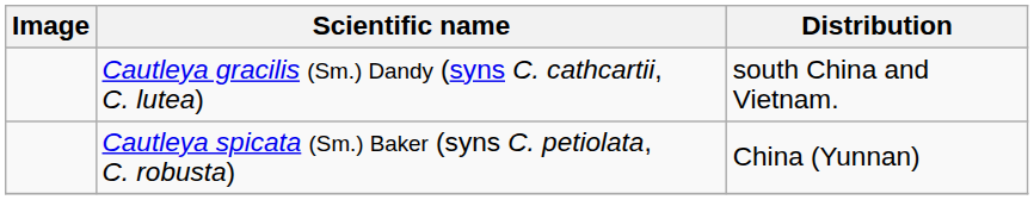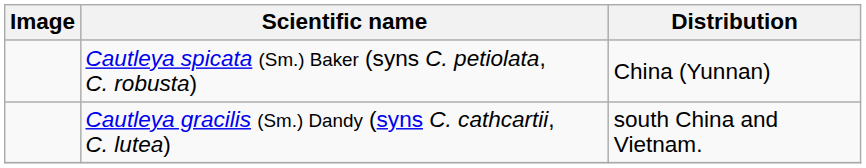 <table class="wikitable">
 <tr>
 <th>Image</th>
 <th>Scientific name</th>
 <th>Distribution</th>
 </tr>
 <tr>
 <td></td>
+<td><em><a href='#'>Cautleya spicata</a></em> <small>(Sm.) Baker</small> (syns <em>C. petiolata</em>, <em>C. robusta</em>)</td>
+<td>China (Yunnan)</td>
+</tr>
+<tr>
+<td></td>
 <td><em><a href='#'>Cautleya gracilis</a></em> <small>(Sm.) Dandy</small> (<a href='#'>syns</a> <em>C. cathcartii</em>, <em>C. lutea</em>)</td>
 <td>south China and Vietnam.</td>
 </tr>
 <tr>
-<td></td>
-<td><em><a href='#'>Cautleya spicata</a></em> <small>(Sm.) Baker</small> (syns <em>C. petiolata</em>, <em>C. robusta</em>)</td>
-<td>China (Yunnan)</td>
-</tr>
-<tr>
 </tr>
 </table>
